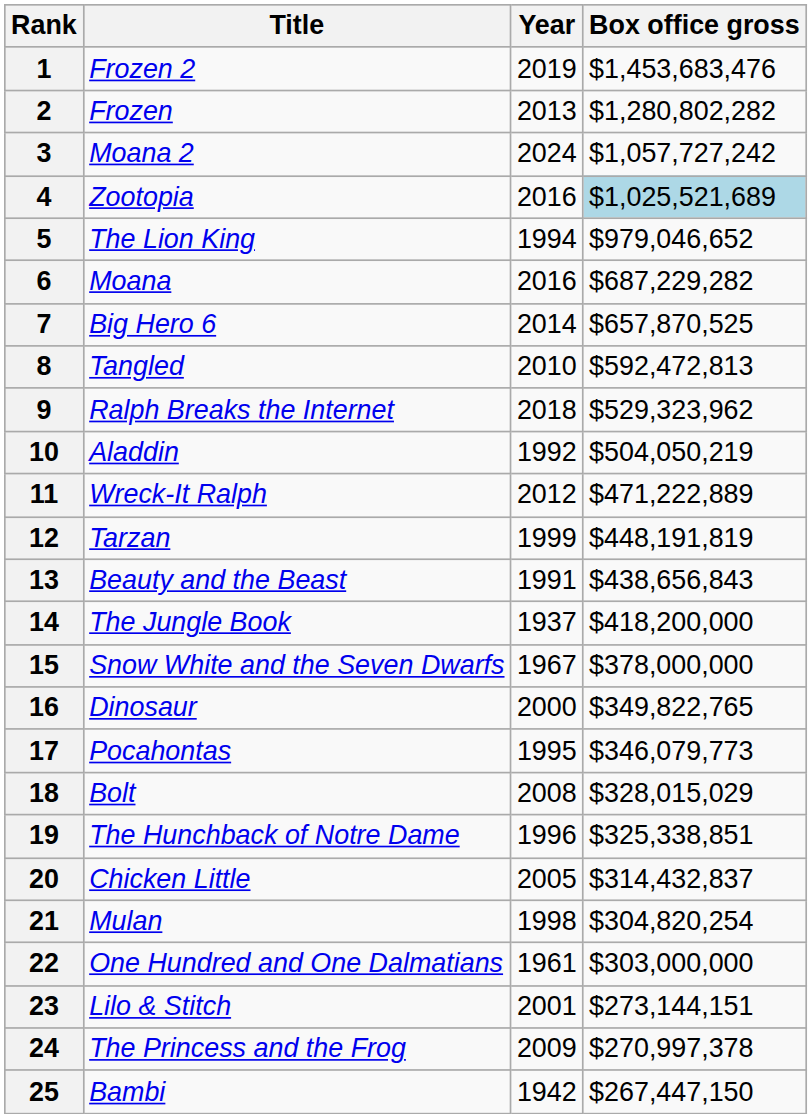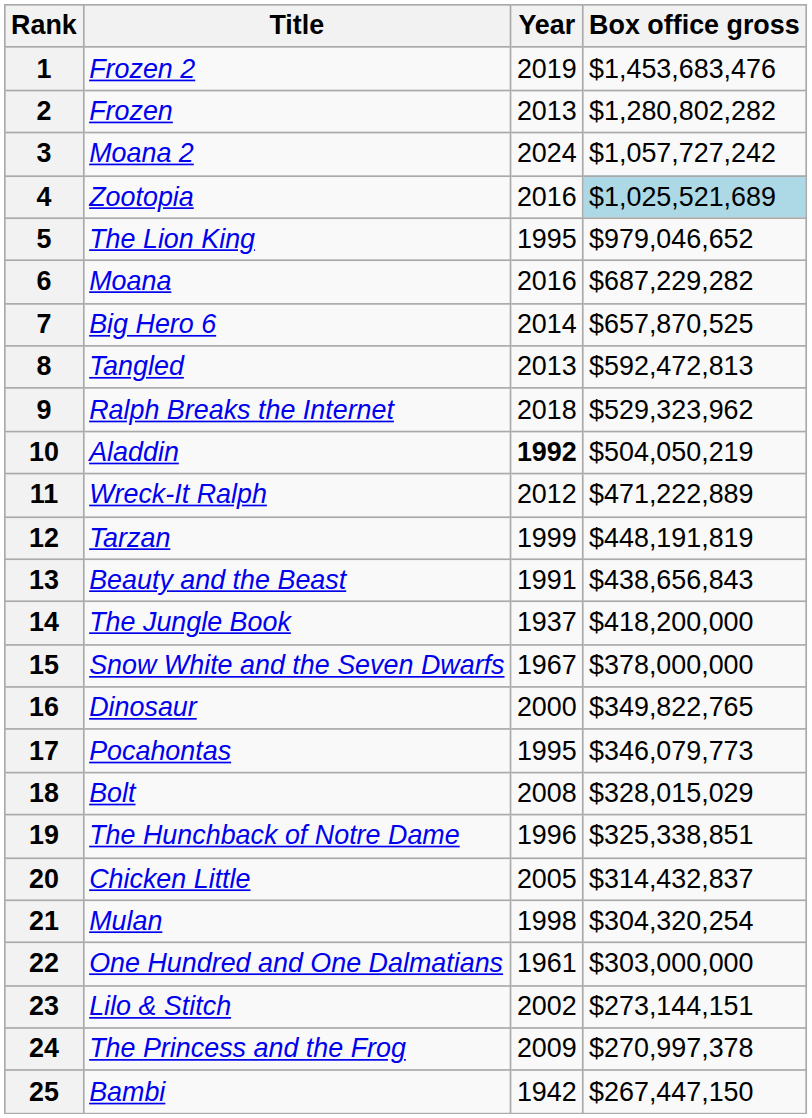 <table class="wikitable sortable">
 <tr>
 <th scope="col">Rank</th>
 <th scope="col">Title</th>
 <th scope="col">Year</th>
 <th scope="col">Box office gross</th>
 </tr>
 <tr>
 <th>1</th>
 <td><em><a href='#'>Frozen 2</a></em></td>
 <td>2019</td>
 <td>$1,453,683,476</td>
 </tr>
 <tr>
 <th>2</th>
 <td><em><a href='#'>Frozen</a></em></td>
 <td>2013</td>
 <td>$1,280,802,282</td>
 </tr>
 <tr>
 <th>3</th>
 <td><em><a href='#'>Moana 2</a></em></td>
 <td>2024</td>
 <td>$1,057,727,242</td>
 </tr>
 <tr>
 <th>4</th>
 <td><em><a href='#'>Zootopia</a></em></td>
 <td>2016</td>
 <td style="background: lightblue;">$1,025,521,689</td>
 </tr>
 <tr>
 <th>5</th>
 <td><em><a href='#'>The Lion King</a></em></td>
-<td>1994</td>
+<td>1995</td>
 <td>$979,046,652</td>
 </tr>
 <tr>
 <th>6</th>
 <td><em><a href='#'>Moana</a></em></td>
 <td>2016</td>
 <td>$687,229,282</td>
 </tr>
 <tr>
 <th>7</th>
 <td><em><a href='#'>Big Hero 6</a></em></td>
 <td>2014</td>
 <td>$657,870,525</td>
 </tr>
 <tr>
 <th>8</th>
 <td><em><a href='#'>Tangled</a></em></td>
-<td>2010</td>
+<td>2013</td>
 <td>$592,472,813</td>
 </tr>
 <tr>
 <th>9</th>
 <td><em><a href='#'>Ralph Breaks the Internet</a></em></td>
 <td>2018</td>
 <td>$529,323,962</td>
 </tr>
 <tr>
 <th>10</th>
 <td><em><a href='#'>Aladdin</a></em></td>
-<td>1992</td>
+<td><strong>1992</strong></td>
 <td>$504,050,219</td>
 </tr>
 <tr>
 <th>11</th>
 <td><em><a href='#'>Wreck-It Ralph</a></em></td>
 <td>2012</td>
 <td>$471,222,889</td>
 </tr>
 <tr>
 <th>12</th>
 <td><em><a href='#'>Tarzan</a></em></td>
 <td>1999</td>
 <td>$448,191,819</td>
 </tr>
 <tr>
 <th>13</th>
 <td><em><a href='#'>Beauty and the Beast</a></em></td>
 <td>1991</td>
 <td>$438,656,843</td>
 </tr>
 <tr>
 <th>14</th>
 <td><em><a href='#'>The Jungle Book</a></em></td>
 <td>1937</td>
 <td>$418,200,000</td>
 </tr>
 <tr>
 <th>15</th>
 <td><em><a href='#'>Snow White and the Seven Dwarfs</a></em></td>
 <td>1967</td>
 <td>$378,000,000</td>
 </tr>
 <tr>
 <th>16</th>
 <td><em><a href='#'>Dinosaur</a></em></td>
 <td>2000</td>
 <td>$349,822,765</td>
 </tr>
 <tr>
 <th>17</th>
 <td><em><a href='#'>Pocahontas</a></em></td>
 <td>1995</td>
 <td>$346,079,773</td>
 </tr>
 <tr>
 <th>18</th>
 <td><em><a href='#'>Bolt</a></em></td>
 <td>2008</td>
 <td>$328,015,029</td>
 </tr>
 <tr>
 <th>19</th>
 <td><em><a href='#'>The Hunchback of Notre Dame</a></em></td>
 <td>1996</td>
 <td>$325,338,851</td>
 </tr>
 <tr>
 <th>20</th>
 <td><em><a href='#'>Chicken Little</a></em></td>
 <td>2005</td>
 <td>$314,432,837</td>
 </tr>
 <tr>
 <th>21</th>
 <td><em><a href='#'>Mulan</a></em></td>
 <td>1998</td>
-<td>$304,820,254</td>
+<td>$304,320,254</td>
 </tr>
 <tr>
 <th>22</th>
 <td><em><a href='#'>One Hundred and One Dalmatians</a></em></td>
 <td>1961</td>
 <td>$303,000,000</td>
 </tr>
 <tr>
 <th>23</th>
 <td><em><a href='#'>Lilo & Stitch</a></em></td>
-<td>2001</td>
+<td>2002</td>
 <td>$273,144,151</td>
 </tr>
 <tr>
 <th>24</th>
 <td><em><a href='#'>The Princess and the Frog</a></em></td>
 <td>2009</td>
 <td>$270,997,378</td>
 </tr>
 <tr>
 <th>25</th>
 <td><em><a href='#'>Bambi</a></em></td>
 <td>1942</td>
 <td>$267,447,150</td>
 </tr>
 </table>
